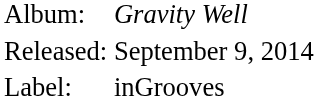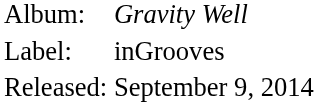 <table>
 <tr>
 <td>Album:</td>
 <td><em>Gravity Well</em></td>
 </tr>
 <tr>
+<td>Label:</td>
+<td>inGrooves</td>
+</tr>
+<tr>
 <td>Released:</td>
 <td>September 9, 2014</td>
 </tr>
 <tr>
-<td>Label:</td>
-<td>inGrooves</td>
-</tr>
-<tr>
 </tr>
 </table>
